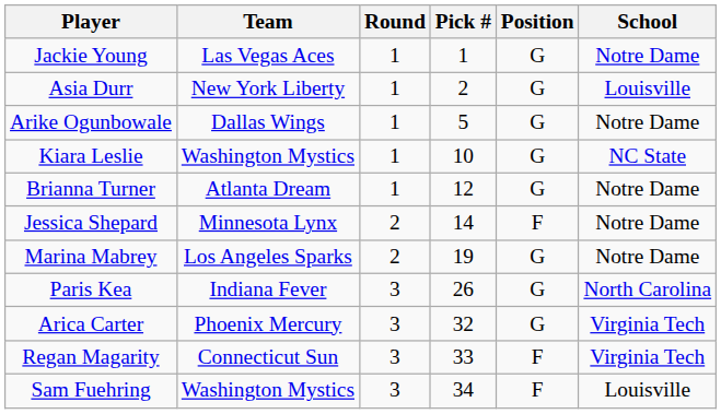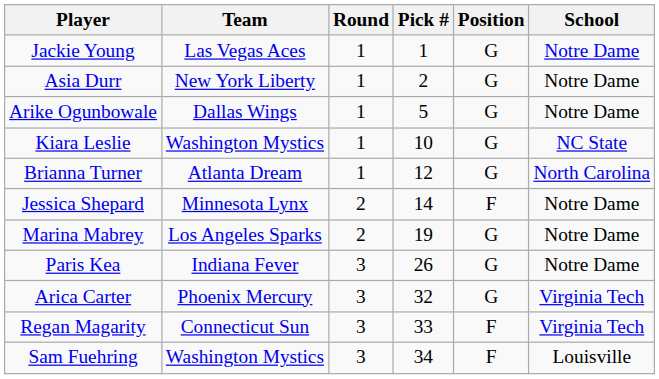 <table class="wikitable" style="text-align: center;">
 <tr>
 <th>Player</th>
 <th>Team</th>
 <th>Round</th>
 <th>Pick #</th>
 <th>Position</th>
 <th>School</th>
 </tr>
 <tr>
 <td><a href='#'>Jackie Young</a></td>
 <td><a href='#'>Las Vegas Aces</a></td>
 <td>1</td>
 <td>1</td>
 <td>G</td>
 <td><a href='#'>Notre Dame</a></td>
 </tr>
 <tr>
 <td><a href='#'>Asia Durr</a></td>
 <td><a href='#'>New York Liberty</a></td>
 <td>1</td>
 <td>2</td>
 <td>G</td>
-<td><a href='#'>Louisville</a></td>
+<td>Notre Dame</td>
 </tr>
 <tr>
 <td><a href='#'>Arike Ogunbowale</a></td>
 <td><a href='#'>Dallas Wings</a></td>
 <td>1</td>
 <td>5</td>
 <td>G</td>
 <td>Notre Dame</td>
 </tr>
 <tr>
 <td><a href='#'>Kiara Leslie</a></td>
 <td><a href='#'>Washington Mystics</a></td>
 <td>1</td>
 <td>10</td>
 <td>G</td>
 <td><a href='#'>NC State</a></td>
 </tr>
 <tr>
 <td><a href='#'>Brianna Turner</a></td>
 <td><a href='#'>Atlanta Dream</a></td>
 <td>1</td>
 <td>12</td>
 <td>G</td>
-<td>Notre Dame</td>
+<td><a href='#'>North Carolina</a></td>
 </tr>
 <tr>
 <td><a href='#'>Jessica Shepard</a></td>
 <td><a href='#'>Minnesota Lynx</a></td>
 <td>2</td>
 <td>14</td>
 <td>F</td>
 <td>Notre Dame</td>
 </tr>
 <tr>
 <td><a href='#'>Marina Mabrey</a></td>
 <td><a href='#'>Los Angeles Sparks</a></td>
 <td>2</td>
 <td>19</td>
 <td>G</td>
 <td>Notre Dame</td>
 </tr>
 <tr>
 <td><a href='#'>Paris Kea</a></td>
 <td><a href='#'>Indiana Fever</a></td>
 <td>3</td>
 <td>26</td>
 <td>G</td>
-<td><a href='#'>North Carolina</a></td>
+<td>Notre Dame</td>
 </tr>
 <tr>
 <td><a href='#'>Arica Carter</a></td>
 <td><a href='#'>Phoenix Mercury</a></td>
 <td>3</td>
 <td>32</td>
 <td>G</td>
 <td><a href='#'>Virginia Tech</a></td>
 </tr>
 <tr>
 <td><a href='#'>Regan Magarity</a></td>
 <td><a href='#'>Connecticut Sun</a></td>
 <td>3</td>
 <td>33</td>
 <td>F</td>
 <td><a href='#'>Virginia Tech</a></td>
 </tr>
 <tr>
 <td><a href='#'>Sam Fuehring</a></td>
 <td><a href='#'>Washington Mystics</a></td>
 <td>3</td>
 <td>34</td>
 <td>F</td>
 <td>Louisville</td>
 </tr>
 </table>
